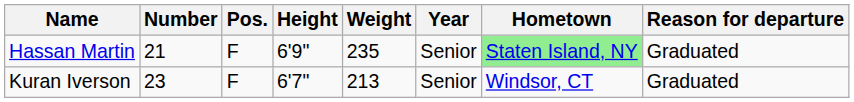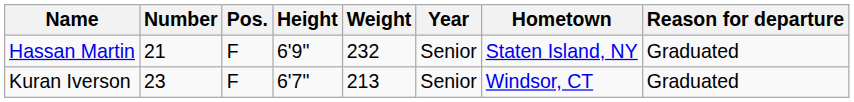 <table class="wikitable sortable" border="1">
 <tr>
 <th>Name</th>
 <th>Number</th>
 <th>Pos.</th>
 <th>Height</th>
 <th>Weight</th>
 <th>Year</th>
 <th>Hometown</th>
 <th class="unsortable">Reason for departure</th>
 </tr>
 <tr>
 <td><a href='#'>Hassan Martin</a></td>
 <td>21</td>
 <td>F</td>
 <td>6'9"</td>
-<td>235</td>
+<td>232</td>
 <td>Senior</td>
-<td style="background: lightgreen;"><a href='#'>Staten Island, NY</a></td>
+<td><a href='#'>Staten Island, NY</a></td>
 <td>Graduated</td>
 </tr>
 <tr>
 <td>Kuran Iverson</td>
 <td>23</td>
 <td>F</td>
 <td>6'7"</td>
 <td>213</td>
 <td>Senior</td>
 <td><a href='#'>Windsor, CT</a></td>
 <td>Graduated</td>
 </tr>
 </table>
